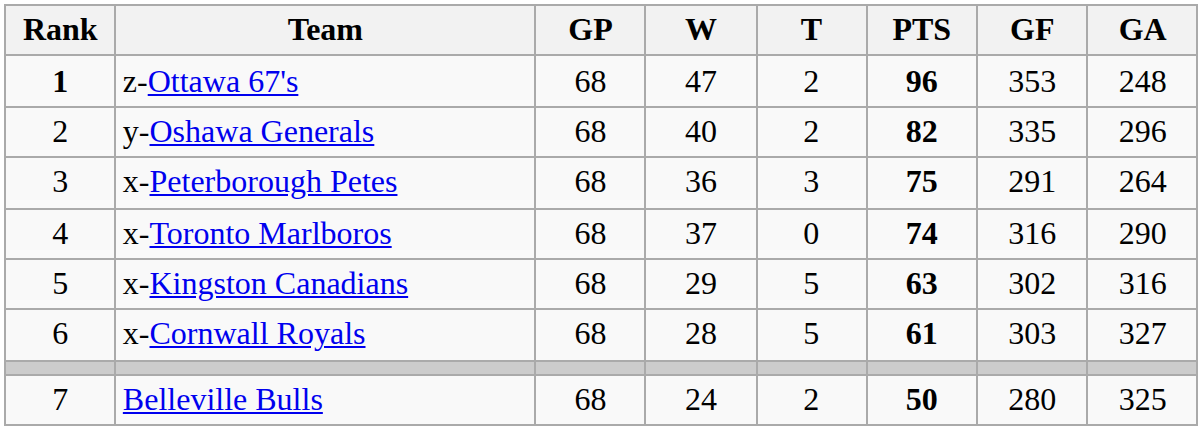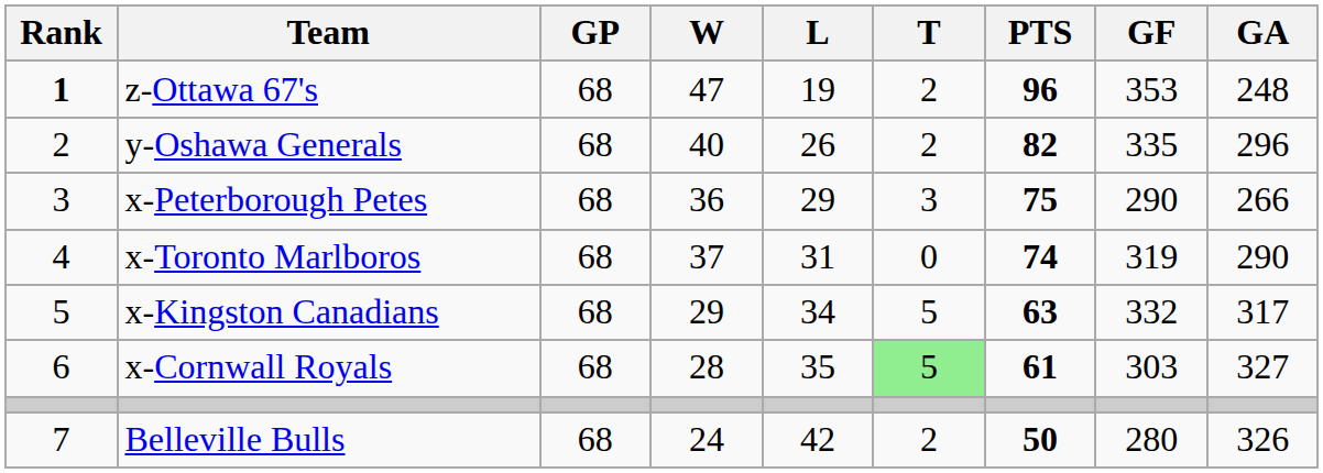 <table class="wikitable sortable" style="text-align:center">
 <tr>
 <th width="7.5%">Rank</th>
 <th width="28.5%">Team</th>
 <th width="7.5%">GP</th>
 <th width="7.5%">W</th>
+<th width="7.5%">L</th>
 <th width="7.5%">T</th>
 <th width="7.5%">PTS</th>
 <th width="7.5%">GF</th>
 <th width="7.5%">GA</th>
 </tr>
 <tr>
 <td><strong>1</strong></td>
 <td align=left>z-<a href='#'>Ottawa 67's</a></td>
 <td>68</td>
 <td>47</td>
+<td>19</td>
 <td>2</td>
 <td><strong>96</strong></td>
 <td>353</td>
 <td>248</td>
 </tr>
 <tr>
 <td>2</td>
 <td align=left>y-<a href='#'>Oshawa Generals</a></td>
 <td>68</td>
 <td>40</td>
+<td>26</td>
 <td>2</td>
 <td><strong>82</strong></td>
 <td>335</td>
 <td>296</td>
 </tr>
 <tr>
 <td>3</td>
 <td align=left>x-<a href='#'>Peterborough Petes</a></td>
 <td>68</td>
 <td>36</td>
+<td>29</td>
 <td>3</td>
 <td><strong>75</strong></td>
-<td>291</td>
-<td>264</td>
+<td>290</td>
+<td>266</td>
 </tr>
 <tr>
 <td>4</td>
 <td align=left>x-<a href='#'>Toronto Marlboros</a></td>
 <td>68</td>
 <td>37</td>
+<td>31</td>
 <td>0</td>
 <td><strong>74</strong></td>
-<td>316</td>
+<td>319</td>
 <td>290</td>
 </tr>
 <tr>
 <td>5</td>
 <td align=left>x-<a href='#'>Kingston Canadians</a></td>
 <td>68</td>
 <td>29</td>
+<td>34</td>
 <td>5</td>
 <td><strong>63</strong></td>
-<td>302</td>
-<td>316</td>
+<td>332</td>
+<td>317</td>
 </tr>
 <tr>
 <td>6</td>
 <td align=left>x-<a href='#'>Cornwall Royals</a></td>
 <td>68</td>
 <td>28</td>
-<td>5</td>
+<td>35</td>
+<td style="background: lightgreen;">5</td>
 <td><strong>61</strong></td>
 <td>303</td>
 <td>327</td>
 </tr>
 <tr style="background-color:#cccccc;">
+<td></td>
 <td></td>
 <td></td>
 <td></td>
 <td></td>
 <td></td>
 <td></td>
 <td></td>
 <td></td>
 </tr>
 <tr>
 <td>7</td>
 <td align=left><a href='#'>Belleville Bulls</a></td>
 <td>68</td>
 <td>24</td>
+<td>42</td>
 <td>2</td>
 <td><strong>50</strong></td>
 <td>280</td>
-<td>325</td>
+<td>326</td>
 </tr>
 </table>
